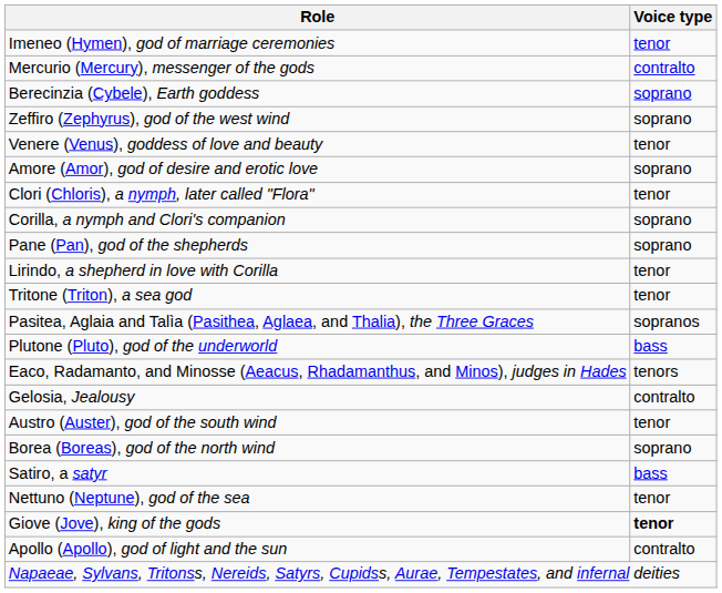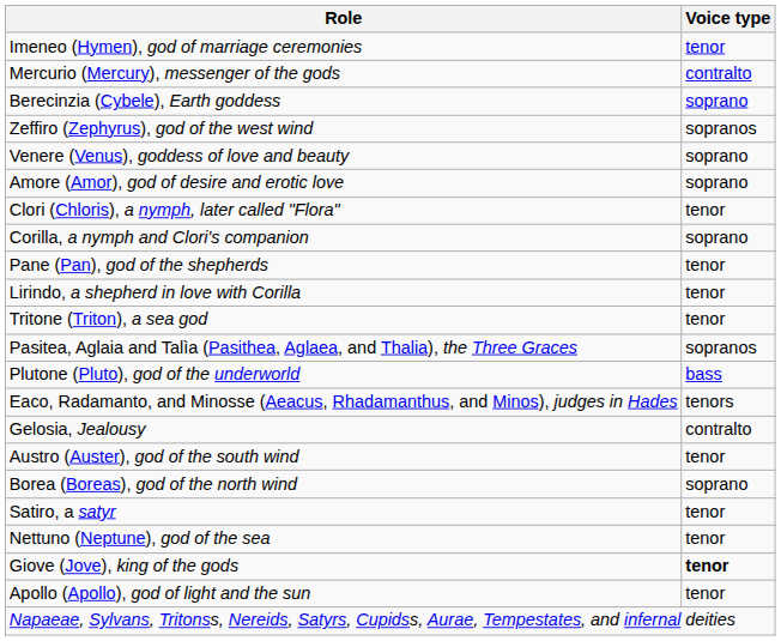 <table class="wikitable">
 <tr>
 <th>Role</th>
 <th>Voice type</th>
 </tr>
 <tr>
 <td>Imeneo (<a href='#'>Hymen</a>), <em>god of marriage ceremonies</em></td>
 <td><a href='#'>tenor</a></td>
 </tr>
 <tr>
 <td>Mercurio (<a href='#'>Mercury</a>), <em>messenger of the gods</em></td>
 <td><a href='#'>contralto</a></td>
 </tr>
 <tr>
 <td>Berecinzia (<a href='#'>Cybele</a>), <em>Earth goddess</em></td>
 <td><a href='#'>soprano</a></td>
 </tr>
 <tr>
 <td>Zeffiro (<a href='#'>Zephyrus</a>), <em>god of the west wind</em></td>
-<td>soprano</td>
+<td>sopranos</td>
 </tr>
 <tr>
 <td>Venere (<a href='#'>Venus</a>), <em>goddess of love and beauty</em></td>
-<td>tenor</td>
+<td>soprano</td>
 </tr>
 <tr>
 <td>Amore (<a href='#'>Amor</a>), <em>god of desire and erotic love</em></td>
 <td>soprano</td>
 </tr>
 <tr>
 <td>Clori (<a href='#'>Chloris</a>), <em>a <a href='#'>nymph</a>, later called "Flora"</em></td>
 <td>tenor</td>
 </tr>
 <tr>
 <td>Corilla, <em>a nymph and Clori's companion</em></td>
 <td>soprano</td>
 </tr>
 <tr>
 <td>Pane (<a href='#'>Pan</a>), <em>god of the shepherds</em></td>
-<td>soprano</td>
+<td>tenor</td>
 </tr>
 <tr>
 <td>Lirindo, <em>a shepherd in love with Corilla</em></td>
 <td>tenor</td>
 </tr>
 <tr>
 <td>Tritone (<a href='#'>Triton</a>), <em>a sea god</em></td>
 <td>tenor</td>
 </tr>
 <tr>
 <td>Pasitea, Aglaia and Talìa (<a href='#'>Pasithea</a>, <a href='#'>Aglaea</a>, and <a href='#'>Thalia</a>), <em>the <a href='#'>Three Graces</a></em></td>
 <td>sopranos</td>
 </tr>
 <tr>
 <td>Plutone (<a href='#'>Pluto</a>), <em>god of the <a href='#'>underworld</a></em></td>
 <td><a href='#'>bass</a></td>
 </tr>
 <tr>
 <td>Eaco, Radamanto, and Minosse (<a href='#'>Aeacus</a>, <a href='#'>Rhadamanthus</a>, and <a href='#'>Minos</a>), <em>judges in <a href='#'>Hades</a></em></td>
 <td>tenors</td>
 </tr>
 <tr>
 <td>Gelosia, <em>Jealousy</em></td>
 <td>contralto</td>
 </tr>
 <tr>
 <td>Austro (<a href='#'>Auster</a>), <em>god of the south wind</em></td>
 <td>tenor</td>
 </tr>
 <tr>
 <td>Borea (<a href='#'>Boreas</a>), <em>god of the north wind</em></td>
 <td>soprano</td>
 </tr>
 <tr>
 <td>Satiro, a <em><a href='#'>satyr</a></em></td>
-<td><a href='#'>bass</a></td>
+<td>tenor</td>
 </tr>
 <tr>
 <td>Nettuno (<a href='#'>Neptune</a>), <em>god of the sea</em></td>
 <td>tenor</td>
 </tr>
 <tr>
 <td>Giove (<a href='#'>Jove</a>), <em>king of the gods</em></td>
 <td><strong>tenor</strong></td>
 </tr>
 <tr>
 <td>Apollo (<a href='#'>Apollo</a>), <em>god of light and the sun</em></td>
-<td>contralto</td>
+<td>tenor</td>
 </tr>
 <tr>
 <td colspan="3"><em><a href='#'>Napaeae</a>, <a href='#'>Sylvans</a>, <a href='#'>Tritons</a>s, <a href='#'>Nereids</a>, <a href='#'>Satyrs</a>, <a href='#'>Cupids</a>s, <a href='#'>Aurae</a>, <a href='#'>Tempestates</a>, and <a href='#'>infernal</a> deities</em></td>
 </tr>
 </table>
